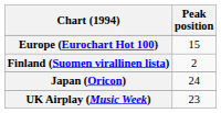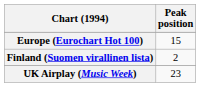 <table class="wikitable sortable plainrowheaders" style="text-align:center">
 <tr>
 <th>Chart (1994)</th>
 <th>Peak<br>position</th>
 </tr>
 <tr>
 </tr>
 <tr>
 </tr>
 <tr>
 <th scope="row">Europe (<a href='#'>Eurochart Hot 100</a>)</th>
 <td>15</td>
 </tr>
 <tr>
 <th scope="row">Finland (<a href='#'>Suomen virallinen lista</a>)</th>
 <td>2</td>
 </tr>
 <tr>
 </tr>
 <tr>
 </tr>
 <tr>
-<th scope="row">Japan (<a href='#'>Oricon</a>)</th>
-<td>24</td>
-</tr>
-<tr>
 </tr>
 <tr>
 </tr>
 <tr>
 </tr>
 <tr>
 </tr>
 <tr>
 </tr>
 <tr>
 </tr>
 <tr>
 <th scope="row">UK Airplay (<em><a href='#'>Music Week</a></em>)</th>
 <td>23</td>
 </tr>
 </table>
